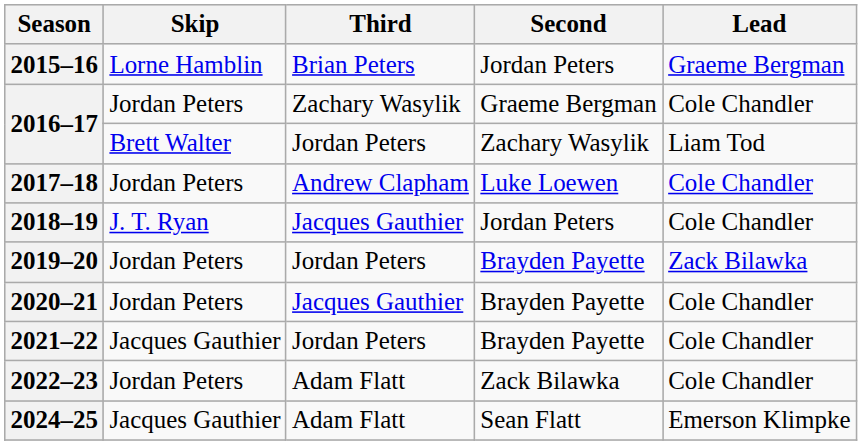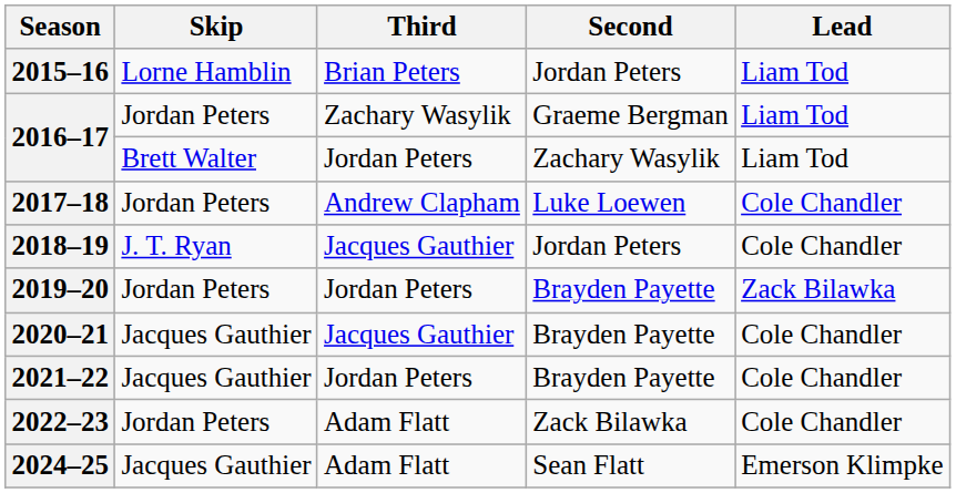 <table class="wikitable">
 <tr>
 <th scope="col">Season</th>
 <th scope="col">Skip</th>
 <th scope="col">Third</th>
 <th scope="col">Second</th>
 <th scope="col">Lead</th>
 </tr>
 <tr>
 <th scope="row">2015–16</th>
 <td><a href='#'>Lorne Hamblin</a></td>
 <td><a href='#'>Brian Peters</a></td>
 <td>Jordan Peters</td>
-<td><a href='#'>Graeme Bergman</a></td>
+<td><a href='#'>Liam Tod</a></td>
 </tr>
 <tr>
 <th scope="row" rowspan=2>2016–17</th>
 <td>Jordan Peters</td>
 <td>Zachary Wasylik</td>
 <td>Graeme Bergman</td>
-<td>Cole Chandler</td>
+<td><a href='#'>Liam Tod</a></td>
 </tr>
 <tr>
 <td><a href='#'>Brett Walter</a></td>
 <td>Jordan Peters</td>
 <td>Zachary Wasylik</td>
 <td>Liam Tod</td>
 </tr>
 <tr>
 <th scope="row">2017–18</th>
 <td>Jordan Peters</td>
 <td><a href='#'>Andrew Clapham</a></td>
 <td><a href='#'>Luke Loewen</a></td>
 <td><a href='#'>Cole Chandler</a></td>
 </tr>
 <tr>
 <th scope="row">2018–19</th>
 <td><a href='#'>J. T. Ryan</a></td>
 <td><a href='#'>Jacques Gauthier</a></td>
 <td>Jordan Peters</td>
 <td>Cole Chandler</td>
 </tr>
 <tr>
 <th scope="row">2019–20</th>
 <td>Jordan Peters</td>
 <td>Jordan Peters</td>
 <td><a href='#'>Brayden Payette</a></td>
 <td><a href='#'>Zack Bilawka</a></td>
 </tr>
 <tr>
 <th scope="row">2020–21</th>
-<td>Jordan Peters</td>
+<td>Jacques Gauthier</td>
 <td><a href='#'>Jacques Gauthier</a></td>
 <td>Brayden Payette</td>
 <td>Cole Chandler</td>
 </tr>
 <tr>
 <th scope="row">2021–22</th>
 <td>Jacques Gauthier</td>
 <td>Jordan Peters</td>
 <td>Brayden Payette</td>
 <td>Cole Chandler</td>
 </tr>
 <tr>
 <th>2022–23</th>
 <td>Jordan Peters</td>
 <td>Adam Flatt</td>
 <td>Zack Bilawka</td>
 <td>Cole Chandler</td>
 </tr>
 <tr>
 <th>2024–25</th>
 <td>Jacques Gauthier</td>
 <td>Adam Flatt</td>
 <td>Sean Flatt</td>
 <td>Emerson Klimpke</td>
 </tr>
 </table>
